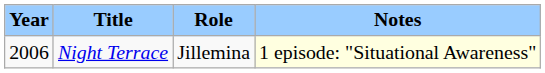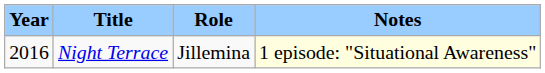 <table class="wikitable">
 <tr>
 <th style="background: #9cf;">Year</th>
 <th style="background: #9cf;">Title</th>
 <th style="background: #9cf;">Role</th>
 <th style="background: #9cf;">Notes</th>
 </tr>
 <tr>
-<td>2006</td>
+<td>2016</td>
 <td><em><a href='#'>Night Terrace</a></em></td>
 <td>Jillemina</td>
 <td style="background: lightyellow;">1 episode: "Situational Awareness"</td>
 </tr>
 </table>
